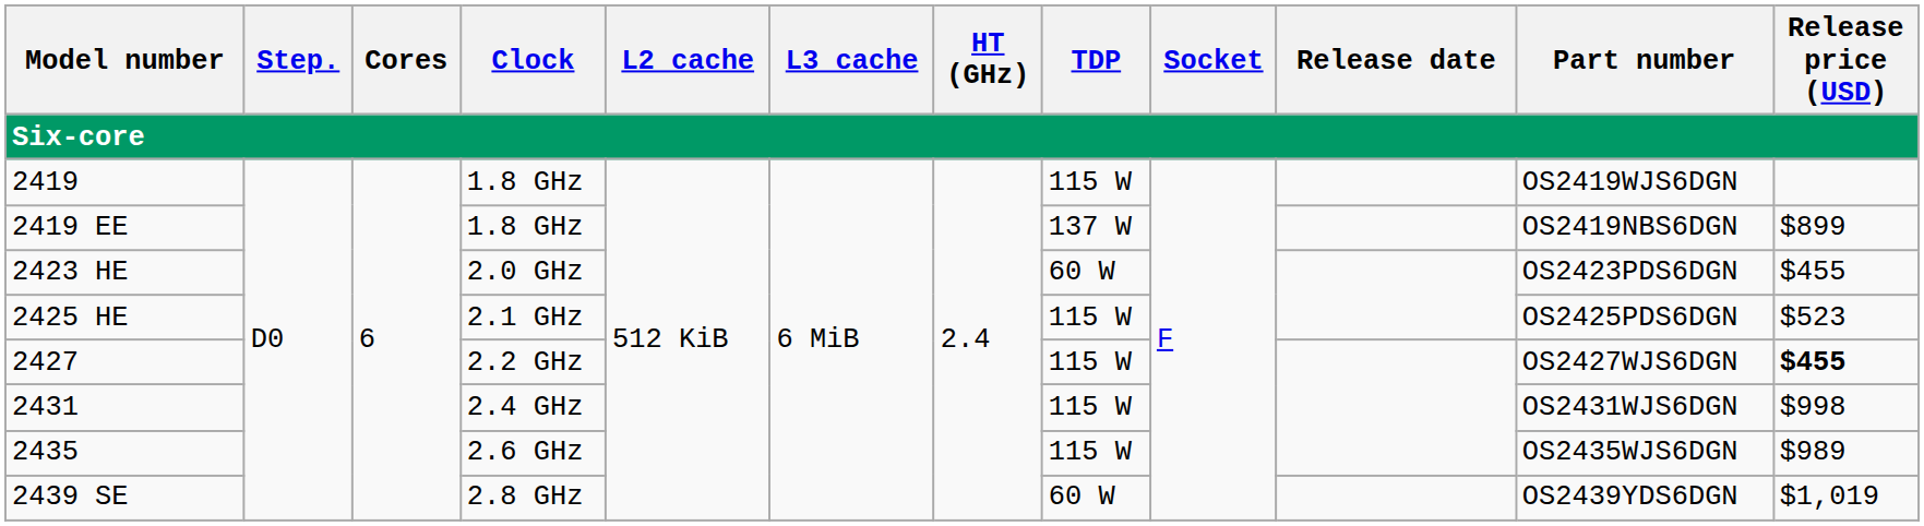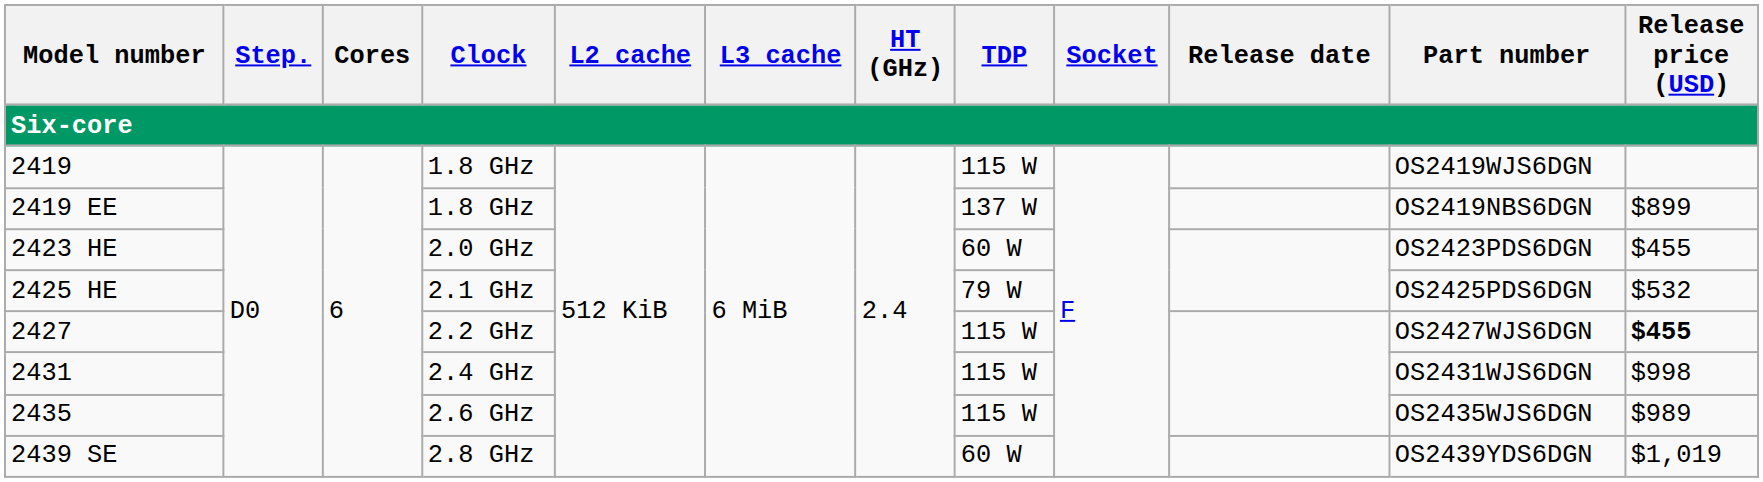 <table style="width:900px; px;" class="wikitable">
 <tr>
 <th>Model number</th>
 <th><a href='#'>Step.</a></th>
 <th>Cores</th>
 <th><a href='#'>Clock</a></th>
 <th><a href='#'>L2 cache</a></th>
 <th><a href='#'>L3 cache</a></th>
 <th><a href='#'>HT</a><br>(GHz)</th>
 <th><a href='#'>TDP</a></th>
 <th><a href='#'>Socket</a></th>
 <th>Release date</th>
 <th>Part number</th>
 <th>Release<br>price<br>(<a href='#'>USD</a>)</th>
 </tr>
 <tr>
 <td colspan="12" style="text-align:left; background:#096; color:white;"><strong>Six-core</strong></td>
 </tr>
 <tr>
 <td>2419</td>
 <td rowspan="8">D0</td>
 <td rowspan="8">6</td>
 <td>1.8 GHz</td>
 <td rowspan="8">512 KiB<br></td>
 <td rowspan="8">6 MiB</td>
 <td rowspan="8">2.4</td>
 <td>115 W</td>
 <td rowspan="8"><a href='#'>F</a><br></td>
 <td></td>
 <td>OS2419WJS6DGN</td>
 <td></td>
 </tr>
 <tr>
 <td>2419 EE</td>
 <td>1.8 GHz</td>
 <td>137 W</td>
 <td></td>
 <td>OS2419NBS6DGN</td>
 <td>$899</td>
 </tr>
 <tr>
 <td>2423 HE</td>
 <td>2.0 GHz</td>
 <td>60 W</td>
 <td rowspan="2"></td>
 <td>OS2423PDS6DGN</td>
 <td>$455</td>
 </tr>
 <tr>
 <td>2425 HE</td>
 <td>2.1 GHz</td>
-<td>115 W</td>
+<td>79 W</td>
 <td>OS2425PDS6DGN</td>
-<td>$523</td>
+<td>$532</td>
 </tr>
 <tr>
 <td>2427</td>
 <td>2.2 GHz</td>
 <td>115 W</td>
 <td rowspan="3"></td>
 <td>OS2427WJS6DGN</td>
 <td><strong>$455</strong></td>
 </tr>
 <tr>
 <td>2431</td>
 <td>2.4 GHz</td>
 <td>115 W</td>
 <td>OS2431WJS6DGN</td>
 <td>$998</td>
 </tr>
 <tr>
 <td>2435</td>
 <td>2.6 GHz</td>
 <td>115 W</td>
 <td>OS2435WJS6DGN</td>
 <td>$989</td>
 </tr>
 <tr>
 <td>2439 SE</td>
 <td>2.8 GHz</td>
 <td>60 W</td>
 <td></td>
 <td>OS2439YDS6DGN</td>
 <td>$1,019</td>
 </tr>
 </table>
